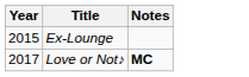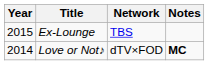 <table class="wikitable">
 <tr>
 <th>Year</th>
 <th>Title</th>
+<th>Network</th>
 <th>Notes</th>
 </tr>
 <tr>
 <td>2015</td>
 <td><em>Ex-Lounge</em></td>
+<td><a href='#'>TBS</a></td>
 <td></td>
 </tr>
 <tr>
-<td>2017</td>
+<td>2014</td>
 <td><em>Love or Not♪</em></td>
+<td>dTV×FOD</td>
 <td><strong>MC</strong></td>
 </tr>
 </table>
